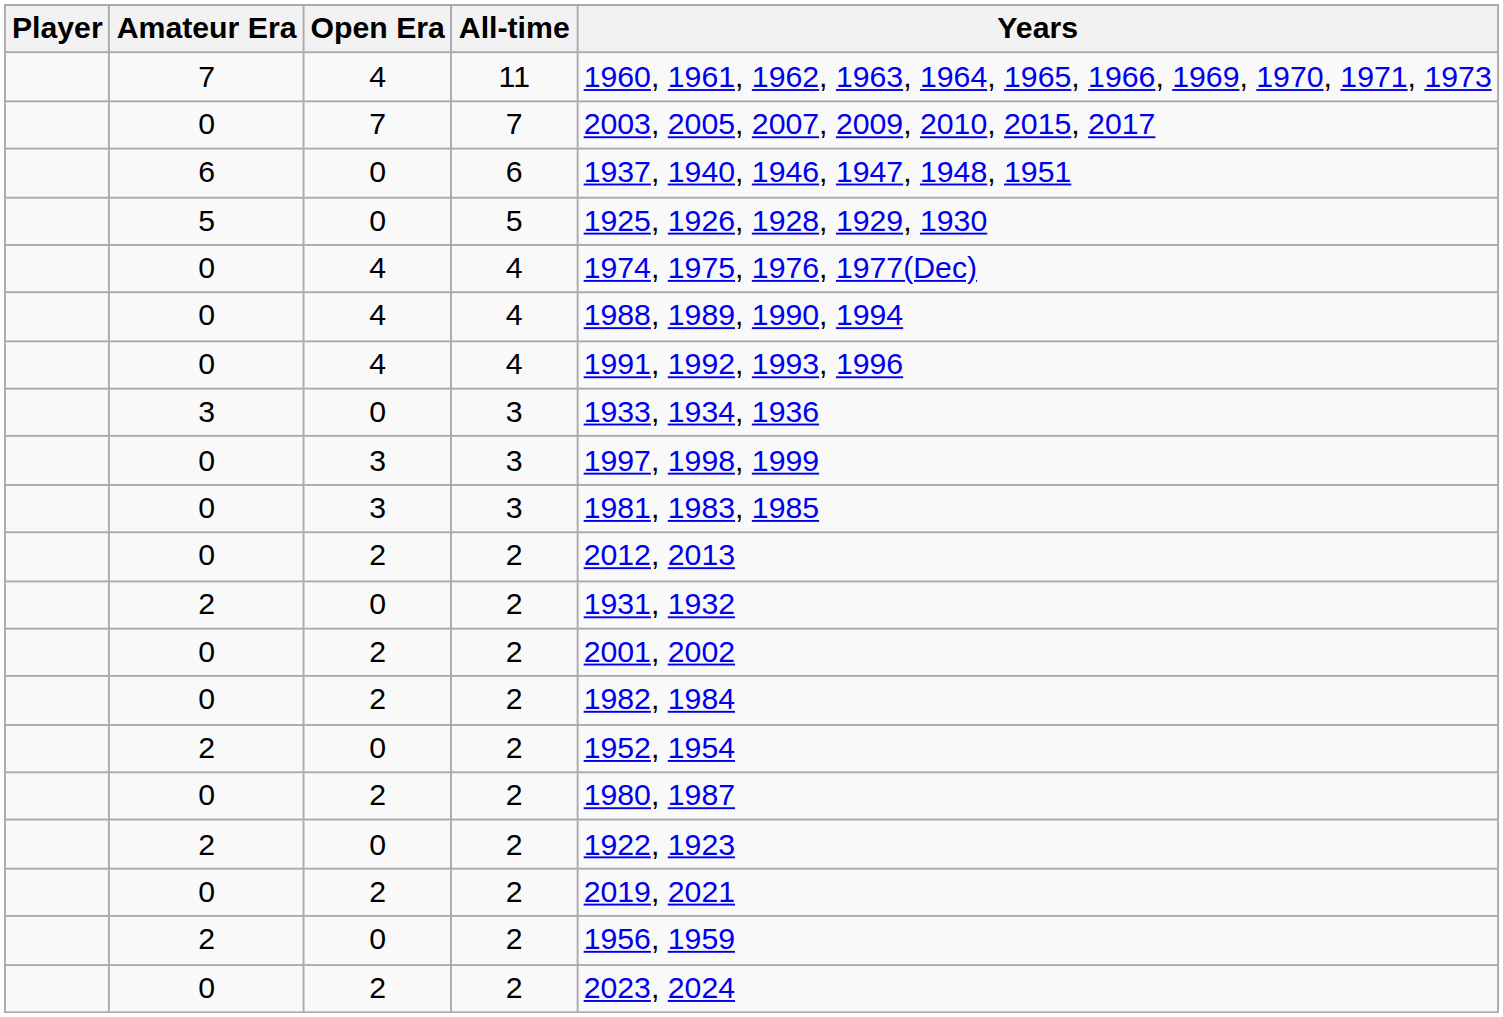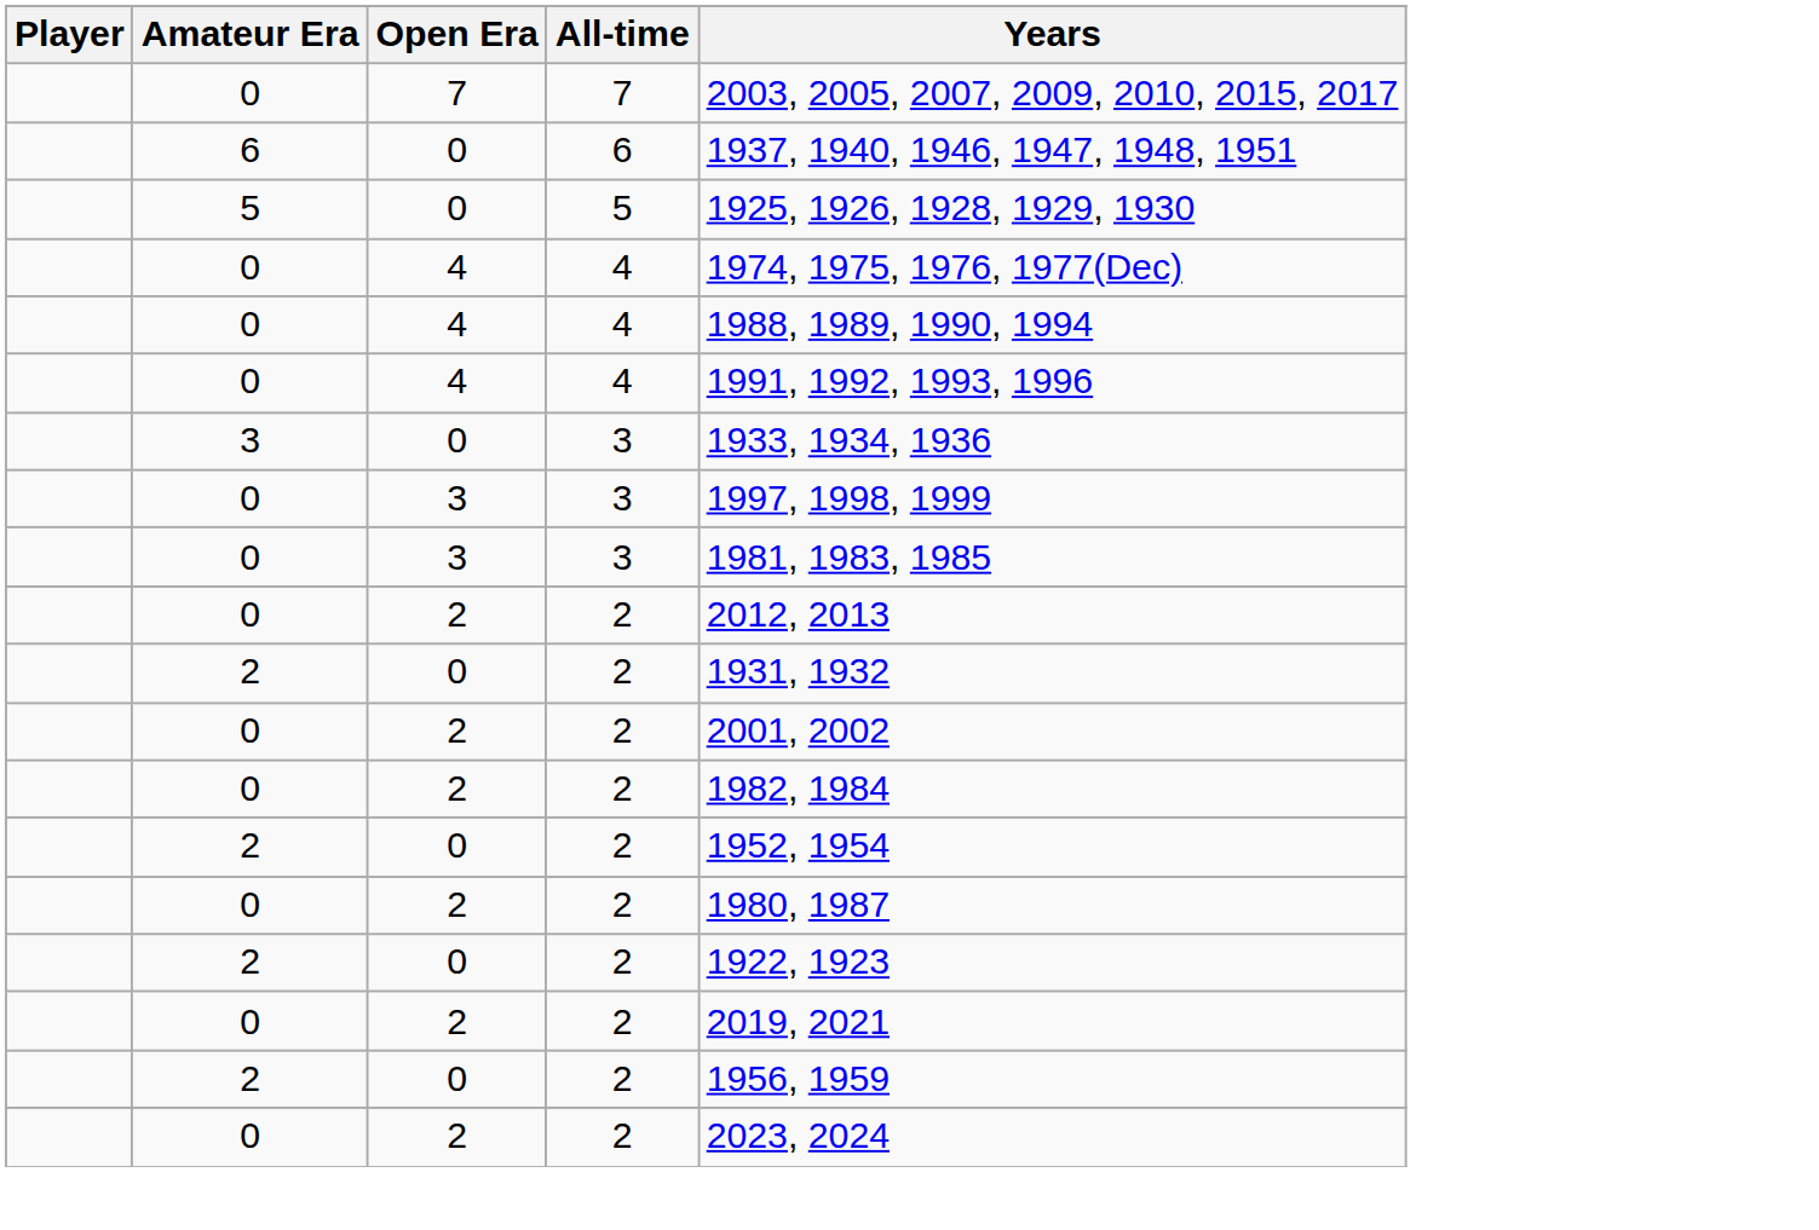 <table class="sortable wikitable">
 <tr style="background: #efefef">
 </tr>
 <tr>
 <th>Player</th>
 <th>Amateur Era</th>
 <th>Open Era</th>
 <th>All-time</th>
 <th class="unsortable">Years</th>
-</tr>
-<tr>
-<td></td>
-<td align="center">7</td>
-<td align="center">4</td>
-<td align="center">11</td>
-<td><a href='#'>1960</a>, <a href='#'>1961</a>, <a href='#'>1962</a>, <a href='#'>1963</a>, <a href='#'>1964</a>, <a href='#'>1965</a>, <a href='#'>1966</a>, <a href='#'>1969</a>, <a href='#'>1970</a>, <a href='#'>1971</a>, <a href='#'>1973</a></td>
 </tr>
 <tr>
 <td></td>
 <td align="center">0</td>
 <td align="center">7</td>
 <td align="center">7</td>
 <td><a href='#'>2003</a>, <a href='#'>2005</a>, <a href='#'>2007</a>, <a href='#'>2009</a>, <a href='#'>2010</a>, <a href='#'>2015</a>, <a href='#'>2017</a></td>
 </tr>
 <tr>
 <td></td>
 <td align="center">6</td>
 <td align="center">0</td>
 <td align="center">6</td>
 <td><a href='#'>1937</a>, <a href='#'>1940</a>, <a href='#'>1946</a>, <a href='#'>1947</a>, <a href='#'>1948</a>, <a href='#'>1951</a></td>
 </tr>
 <tr>
 <td></td>
 <td align="center">5</td>
 <td align="center">0</td>
 <td align="center">5</td>
 <td><a href='#'>1925</a>, <a href='#'>1926</a>, <a href='#'>1928</a>, <a href='#'>1929</a>, <a href='#'>1930</a></td>
 </tr>
 <tr>
 <td></td>
 <td align="center">0</td>
 <td align="center">4</td>
 <td align="center">4</td>
 <td><a href='#'>1974</a>, <a href='#'>1975</a>, <a href='#'>1976</a>, <a href='#'>1977(Dec)</a></td>
 </tr>
 <tr>
 <td></td>
 <td align="center">0</td>
 <td align="center">4</td>
 <td align="center">4</td>
 <td><a href='#'>1988</a>, <a href='#'>1989</a>, <a href='#'>1990</a>, <a href='#'>1994</a></td>
 </tr>
 <tr>
 <td>    </td>
 <td align="center">0</td>
 <td align="center">4</td>
 <td align="center">4</td>
 <td><a href='#'>1991</a>, <a href='#'>1992</a>, <a href='#'>1993</a>, <a href='#'>1996</a></td>
 </tr>
 <tr>
 <td></td>
 <td align="center">3</td>
 <td align="center">0</td>
 <td align="center">3</td>
 <td><a href='#'>1933</a>, <a href='#'>1934</a>, <a href='#'>1936</a></td>
 </tr>
 <tr>
 <td></td>
 <td align="center">0</td>
 <td align="center">3</td>
 <td align="center">3</td>
 <td><a href='#'>1997</a>, <a href='#'>1998</a>, <a href='#'>1999</a></td>
 </tr>
 <tr>
 <td></td>
 <td align="center">0</td>
 <td align="center">3</td>
 <td align="center">3</td>
 <td><a href='#'>1981</a>, <a href='#'>1983</a>, <a href='#'>1985</a></td>
 </tr>
 <tr>
 <td></td>
 <td align="center">0</td>
 <td align="center">2</td>
 <td align="center">2</td>
 <td><a href='#'>2012</a>, <a href='#'>2013</a></td>
 </tr>
 <tr>
 <td></td>
 <td align="center">2</td>
 <td align="center">0</td>
 <td align="center">2</td>
 <td><a href='#'>1931</a>, <a href='#'>1932</a></td>
 </tr>
 <tr>
 <td></td>
 <td align="center">0</td>
 <td align="center">2</td>
 <td align="center">2</td>
 <td><a href='#'>2001</a>, <a href='#'>2002</a></td>
 </tr>
 <tr>
 <td></td>
 <td align="center">0</td>
 <td align="center">2</td>
 <td align="center">2</td>
 <td><a href='#'>1982</a>, <a href='#'>1984</a></td>
 </tr>
 <tr>
 <td></td>
 <td align="center">2</td>
 <td align="center">0</td>
 <td align="center">2</td>
 <td><a href='#'>1952</a>, <a href='#'>1954</a></td>
 </tr>
 <tr>
 <td></td>
 <td align="center">0</td>
 <td align="center">2</td>
 <td align="center">2</td>
 <td><a href='#'>1980</a>, <a href='#'>1987</a></td>
 </tr>
 <tr>
 <td></td>
 <td align="center">2</td>
 <td align="center">0</td>
 <td align="center">2</td>
 <td><a href='#'>1922</a>, <a href='#'>1923</a></td>
 </tr>
 <tr>
 <td></td>
 <td align="center">0</td>
 <td align="center">2</td>
 <td align="center">2</td>
 <td><a href='#'>2019</a>, <a href='#'>2021</a></td>
 </tr>
 <tr>
 <td></td>
 <td align="center">2</td>
 <td align="center">0</td>
 <td align="center">2</td>
 <td><a href='#'>1956</a>, <a href='#'>1959</a></td>
 </tr>
 <tr>
 <td> </td>
 <td align="center">0</td>
 <td align="center">2</td>
 <td align="center">2</td>
 <td><a href='#'>2023</a>, <a href='#'>2024</a></td>
 </tr>
 </table>
